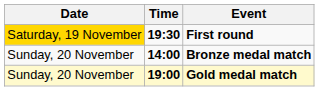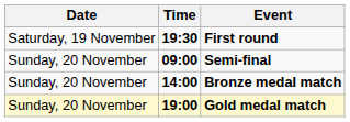 <table class = "wikitable">
 <tr>
 <th>Date</th>
 <th>Time</th>
 <th>Event</th>
 </tr>
 <tr>
-<td style="background: gold;">Saturday, 19 November</td>
+<td>Saturday, 19 November</td>
 <td><strong>19:30</strong></td>
 <td><strong>First round</strong></td>
+</tr>
+<tr>
+<td>Sunday, 20 November</td>
+<td><strong>09:00</strong></td>
+<td><strong>Semi-final</strong></td>
 </tr>
 <tr>
 <td>Sunday, 20 November</td>
 <td><strong>14:00</strong></td>
 <td><strong>Bronze medal match</strong></td>
 </tr>
 <tr style="background-color:lemonchiffon;">
 <td>Sunday, 20 November</td>
 <td><strong>19:00</strong></td>
 <td><strong>Gold medal match</strong></td>
 </tr>
 </table>
